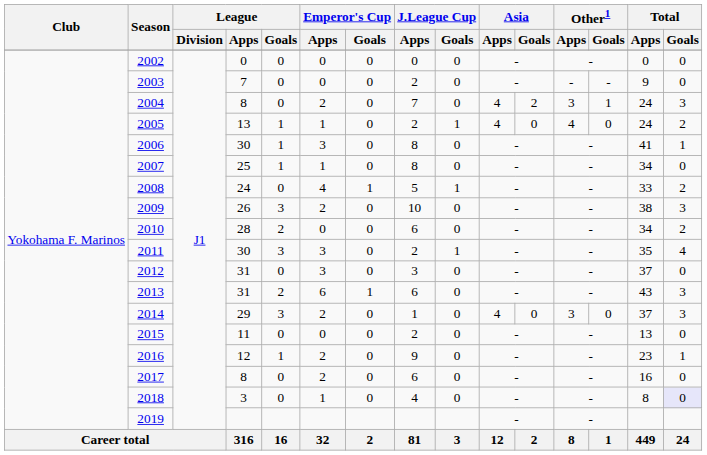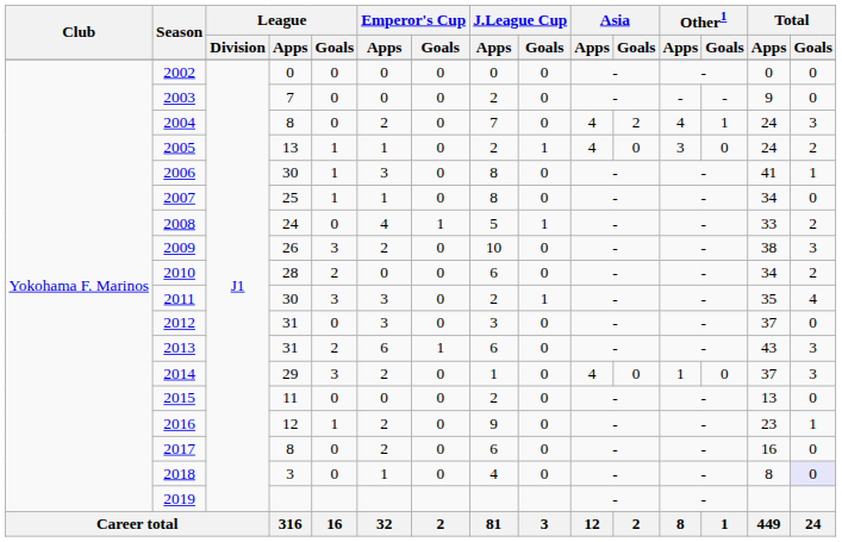 <table class="wikitable" style="text-align:center;">
 <tr>
 <th rowspan="2">Club</th>
 <th rowspan="2">Season</th>
 <th colspan="3">League</th>
 <th colspan=2><a href='#'>Emperor's Cup</a></th>
 <th colspan=2><a href='#'>J.League Cup</a></th>
 <th colspan=2><a href='#'>Asia</a></th>
 <th colspan=2>Other<sup><a href='#'>1</a></sup></th>
 <th colspan=2>Total</th>
 </tr>
 <tr>
 <th>Division</th>
 <th>Apps</th>
 <th>Goals</th>
 <th>Apps</th>
 <th>Goals</th>
 <th>Apps</th>
 <th>Goals</th>
 <th>Apps</th>
 <th>Goals</th>
 <th>Apps</th>
 <th>Goals</th>
 <th>Apps</th>
 <th>Goals</th>
 </tr>
 <tr>
 </tr>
 <tr>
 <td rowspan="18"><a href='#'>Yokohama F. Marinos</a></td>
 <td><a href='#'>2002</a></td>
 <td rowspan="18"><a href='#'>J1</a></td>
 <td>0</td>
 <td>0</td>
 <td>0</td>
 <td>0</td>
 <td>0</td>
 <td>0</td>
 <td colspan="2">-</td>
 <td colspan="2">-</td>
 <td>0</td>
 <td>0</td>
 </tr>
 <tr>
 <td><a href='#'>2003</a></td>
 <td>7</td>
 <td>0</td>
 <td>0</td>
 <td>0</td>
 <td>2</td>
 <td>0</td>
 <td colspan="2">-</td>
 <td>-</td>
 <td>-</td>
 <td>9</td>
 <td>0</td>
 </tr>
 <tr>
 <td><a href='#'>2004</a></td>
 <td>8</td>
 <td>0</td>
 <td>2</td>
 <td>0</td>
 <td>7</td>
 <td>0</td>
 <td>4</td>
 <td>2</td>
-<td>3</td>
+<td>4</td>
 <td>1</td>
 <td>24</td>
 <td>3</td>
 </tr>
 <tr>
 <td><a href='#'>2005</a></td>
 <td>13</td>
 <td>1</td>
 <td>1</td>
 <td>0</td>
 <td>2</td>
 <td>1</td>
 <td>4</td>
 <td>0</td>
-<td>4</td>
+<td>3</td>
 <td>0</td>
 <td>24</td>
 <td>2</td>
 </tr>
 <tr>
 <td><a href='#'>2006</a></td>
 <td>30</td>
 <td>1</td>
 <td>3</td>
 <td>0</td>
 <td>8</td>
 <td>0</td>
 <td colspan="2">-</td>
 <td colspan="2">-</td>
 <td>41</td>
 <td>1</td>
 </tr>
 <tr>
 <td><a href='#'>2007</a></td>
 <td>25</td>
 <td>1</td>
 <td>1</td>
 <td>0</td>
 <td>8</td>
 <td>0</td>
 <td colspan="2">-</td>
 <td colspan="2">-</td>
 <td>34</td>
 <td>0</td>
 </tr>
 <tr>
 <td><a href='#'>2008</a></td>
 <td>24</td>
 <td>0</td>
 <td>4</td>
 <td>1</td>
 <td>5</td>
 <td>1</td>
 <td colspan="2">-</td>
 <td colspan="2">-</td>
 <td>33</td>
 <td>2</td>
 </tr>
 <tr>
 <td><a href='#'>2009</a></td>
 <td>26</td>
 <td>3</td>
 <td>2</td>
 <td>0</td>
 <td>10</td>
 <td>0</td>
 <td colspan="2">-</td>
 <td colspan="2">-</td>
 <td>38</td>
 <td>3</td>
 </tr>
 <tr>
 <td><a href='#'>2010</a></td>
 <td>28</td>
 <td>2</td>
 <td>0</td>
 <td>0</td>
 <td>6</td>
 <td>0</td>
 <td colspan="2">-</td>
 <td colspan="2">-</td>
 <td>34</td>
 <td>2</td>
 </tr>
 <tr>
 <td><a href='#'>2011</a></td>
 <td>30</td>
 <td>3</td>
 <td>3</td>
 <td>0</td>
 <td>2</td>
 <td>1</td>
 <td colspan="2">-</td>
 <td colspan="2">-</td>
 <td>35</td>
 <td>4</td>
 </tr>
 <tr>
 <td><a href='#'>2012</a></td>
 <td>31</td>
 <td>0</td>
 <td>3</td>
 <td>0</td>
 <td>3</td>
 <td>0</td>
 <td colspan="2">-</td>
 <td colspan="2">-</td>
 <td>37</td>
 <td>0</td>
 </tr>
 <tr>
 <td><a href='#'>2013</a></td>
 <td>31</td>
 <td>2</td>
 <td>6</td>
 <td>1</td>
 <td>6</td>
 <td>0</td>
 <td colspan="2">-</td>
 <td colspan="2">-</td>
 <td>43</td>
 <td>3</td>
 </tr>
 <tr>
 <td><a href='#'>2014</a></td>
 <td>29</td>
 <td>3</td>
 <td>2</td>
 <td>0</td>
 <td>1</td>
 <td>0</td>
 <td>4</td>
 <td>0</td>
-<td>3</td>
+<td>1</td>
 <td>0</td>
 <td>37</td>
 <td>3</td>
 </tr>
 <tr>
 <td><a href='#'>2015</a></td>
 <td>11</td>
 <td>0</td>
 <td>0</td>
 <td>0</td>
 <td>2</td>
 <td>0</td>
 <td colspan="2">-</td>
 <td colspan="2">-</td>
 <td>13</td>
 <td>0</td>
 </tr>
 <tr>
 <td><a href='#'>2016</a></td>
 <td>12</td>
 <td>1</td>
 <td>2</td>
 <td>0</td>
 <td>9</td>
 <td>0</td>
 <td colspan="2">-</td>
 <td colspan="2">-</td>
 <td>23</td>
 <td>1</td>
 </tr>
 <tr>
 <td><a href='#'>2017</a></td>
 <td>8</td>
 <td>0</td>
 <td>2</td>
 <td>0</td>
 <td>6</td>
 <td>0</td>
 <td colspan="2">-</td>
 <td colspan="2">-</td>
 <td>16</td>
 <td>0</td>
 </tr>
 <tr>
 <td><a href='#'>2018</a></td>
 <td>3</td>
 <td>0</td>
 <td>1</td>
 <td>0</td>
 <td>4</td>
 <td>0</td>
 <td colspan="2">-</td>
 <td colspan="2">-</td>
 <td>8</td>
 <td style="background: lavender;">0</td>
 </tr>
 <tr>
 <td><a href='#'>2019</a></td>
 <td></td>
 <td></td>
 <td></td>
 <td></td>
 <td></td>
 <td></td>
 <td colspan="2">-</td>
 <td colspan="2">-</td>
 <td></td>
 <td></td>
 </tr>
 <tr>
 <th colspan="3">Career total</th>
 <th>316</th>
 <th>16</th>
 <th>32</th>
 <th>2</th>
 <th>81</th>
 <th>3</th>
 <th>12</th>
 <th>2</th>
 <th>8</th>
 <th>1</th>
 <th>449</th>
 <th>24</th>
 </tr>
 </table>
